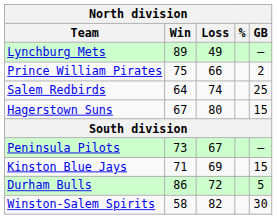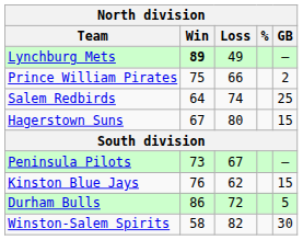 <table class="wikitable">
 <tr>
 <th colspan="5">North division</th>
 </tr>
 <tr>
 <th width="60%">Team</th>
 <th>Win</th>
 <th>Loss</th>
 <th>%</th>
 <th>GB</th>
 </tr>
 <tr align=center bgcolor=ccffcc>
 <td align=left><a href='#'>Lynchburg Mets</a></td>
-<td>89</td>
+<td><strong>89</strong></td>
 <td>49</td>
 <td></td>
 <td>–</td>
 </tr>
 <tr align=center>
 <td align=left><a href='#'>Prince William Pirates</a></td>
 <td>75</td>
 <td>66</td>
 <td></td>
 <td>2</td>
 </tr>
 <tr align=center>
 <td align=left><a href='#'>Salem Redbirds</a></td>
 <td>64</td>
 <td>74</td>
 <td></td>
 <td>25</td>
 </tr>
 <tr align=center>
 <td align=left><a href='#'>Hagerstown Suns</a></td>
 <td>67</td>
 <td>80</td>
 <td></td>
 <td>15</td>
 </tr>
 <tr>
 <th colspan="5">South division</th>
 </tr>
 <tr align=center bgcolor=ccffcc>
 <td align=left><a href='#'>Peninsula Pilots</a></td>
 <td>73</td>
 <td>67</td>
 <td></td>
 <td>–</td>
 </tr>
 <tr align=center>
 <td align=left><a href='#'>Kinston Blue Jays</a></td>
-<td>71</td>
-<td>69</td>
+<td>76</td>
+<td>62</td>
 <td></td>
 <td>15</td>
 </tr>
 <tr align=center bgcolor=ccffcc>
 <td align=left><a href='#'>Durham Bulls</a></td>
 <td>86</td>
 <td>72</td>
 <td></td>
 <td>5</td>
 </tr>
 <tr align=center>
 <td align=left><a href='#'>Winston-Salem Spirits</a></td>
 <td>58</td>
 <td>82</td>
 <td></td>
 <td>30</td>
 </tr>
 </table>
